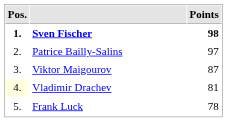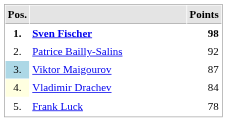 <table cellspacing="1" cellpadding="3" style="border:1px solid #AAAAAA;font-size:90%">
 <tr bgcolor="#E4E4E4">
 <th style="border-bottom:1px solid #AAAAAA" width=10>Pos.</th>
 <th style="border-bottom:1px solid #AAAAAA" width=200></th>
 <th style="border-bottom:1px solid #AAAAAA" width=20>Points</th>
 </tr>
 <tr>
 <td align="center"><strong>1.</strong></td>
 <td> <strong><a href='#'>Sven Fischer</a></strong></td>
 <td align="right"><strong>98</strong></td>
 </tr>
 <tr>
 <td align="center">2.</td>
 <td> <a href='#'>Patrice Bailly-Salins</a></td>
-<td align="right">97</td>
+<td align="right">92</td>
 </tr>
 <tr>
-<td align="center">3.</td>
+<td align="center" style="background: lightblue;">3.</td>
 <td> <a href='#'>Viktor Maigourov</a></td>
 <td align="right">87</td>
 </tr>
 <tr>
 <td align="center" style="background: lightyellow;">4.</td>
 <td> <a href='#'>Vladimir Drachev</a></td>
-<td align="right">81</td>
+<td align="right">84</td>
 </tr>
 <tr>
 <td align="center">5.</td>
 <td> <a href='#'>Frank Luck</a></td>
 <td align="right">78</td>
 </tr>
 <tr>
 </tr>
 </table>
